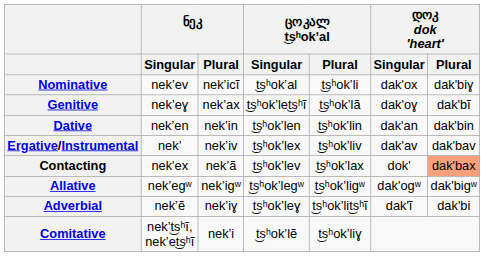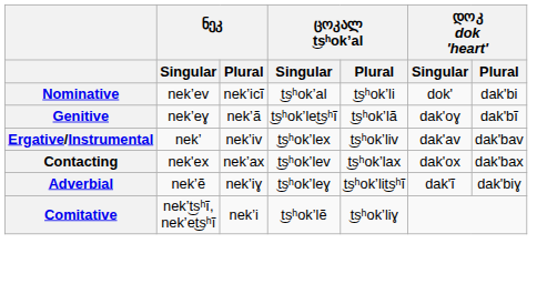 <table class="wikitable" style="text-align:center">
 <tr>
 <th></th>
 <th colspan="2">ნეკ<br><br></th>
 <th colspan="2">ცოკალ<br>t͜sʰokʼal<br></th>
 <th colspan="2">დოკ<br><em>dok<strong><br>'heart'</th>
 </tr>
 <tr>
 <th></th>
 <th>Singular</th>
 <th>Plural</th>
 <th>Singular</th>
 <th>Plural</th>
 <th>Singular</th>
 <th>Plural</th>
 </tr>
 <tr>
 <th><a href='#'>Nominative</a></th>
 <td>nekʼev</td>
 <td>nekʼicĩ</td>
 <td>t͜sʰokʼal</td>
 <td>t͜sʰokʼli</td>
-<td>dak'ox</td>
-<td>dak'biɣ</td>
+<td>dok'</td>
+<td>dak'bi</td>
 </tr>
 <tr>
 <th><a href='#'>Genitive</a></th>
 <td>nekʼeɣ</td>
-<td>nekʼax</td>
+<td>nekʼã</td>
 <td>t͜sʰokʼlet͜sʰĩ</td>
 <td>t͜sʰokʼlã</td>
 <td>dak'oɣ</td>
 <td>dak'bĩ</td>
-</tr>
-<tr>
-<th><a href='#'>Dative</a></th>
-<td>nekʼen</td>
-<td>nekʼin</td>
-<td>t͜sʰokʼlen</td>
-<td>t͜sʰokʼlin</td>
-<td>dak'an</td>
-<td>dak'bin</td>
 </tr>
 <tr>
 <th><a href='#'>Ergative</a>/<a href='#'>Instrumental</a></th>
 <td>nekʼ</td>
 <td>nekʼiv</td>
 <td>t͜sʰokʼlex</td>
 <td>t͜sʰokʼliv</td>
 <td>dak'av</td>
 <td>dak'bav</td>
 </tr>
 <tr>
 <th>Contacting</th>
 <td>nek'ex</td>
-<td>nekʼã</td>
+<td>nekʼax</td>
 <td>t͜sʰokʼlev</td>
 <td>t͜sʰokʼlax</td>
-<td>dok'</td>
-<td style="background: lightsalmon;">dak'bax</td>
-</tr>
-<tr>
-<th><a href='#'>Allative</a></th>
-<td>nekʼegʷ</td>
-<td>nekʼigʷ</td>
-<td>t͜sʰokʼlegʷ</td>
-<td>t͜sʰokʼligʷ</td>
-<td>dak'ogʷ</td>
-<td>dak'bigʷ</td>
+<td>dak'ox</td>
+<td>dak'bax</td>
 </tr>
 <tr>
 <th><a href='#'>Adverbial</a></th>
 <td>nekʼẽ</td>
 <td>nekʼiɣ</td>
 <td>t͜sʰokʼleɣ</td>
 <td>t͜sʰokʼlit͜sʰĩ</td>
 <td>dak'ĩ</td>
-<td>dak'bi</td>
+<td>dak'biɣ</td>
 </tr>
 <tr>
 <th><a href='#'>Comitative</a></th>
 <td>nekʼt͜sʰĩ,<br>nekʼet͜sʰĩ</td>
 <td>nekʼi</td>
 <td>t͜sʰokʼlẽ</td>
 <td>t͜sʰokʼliɣ</td>
 <td colspan="2"></td>
 </tr>
 </table>
